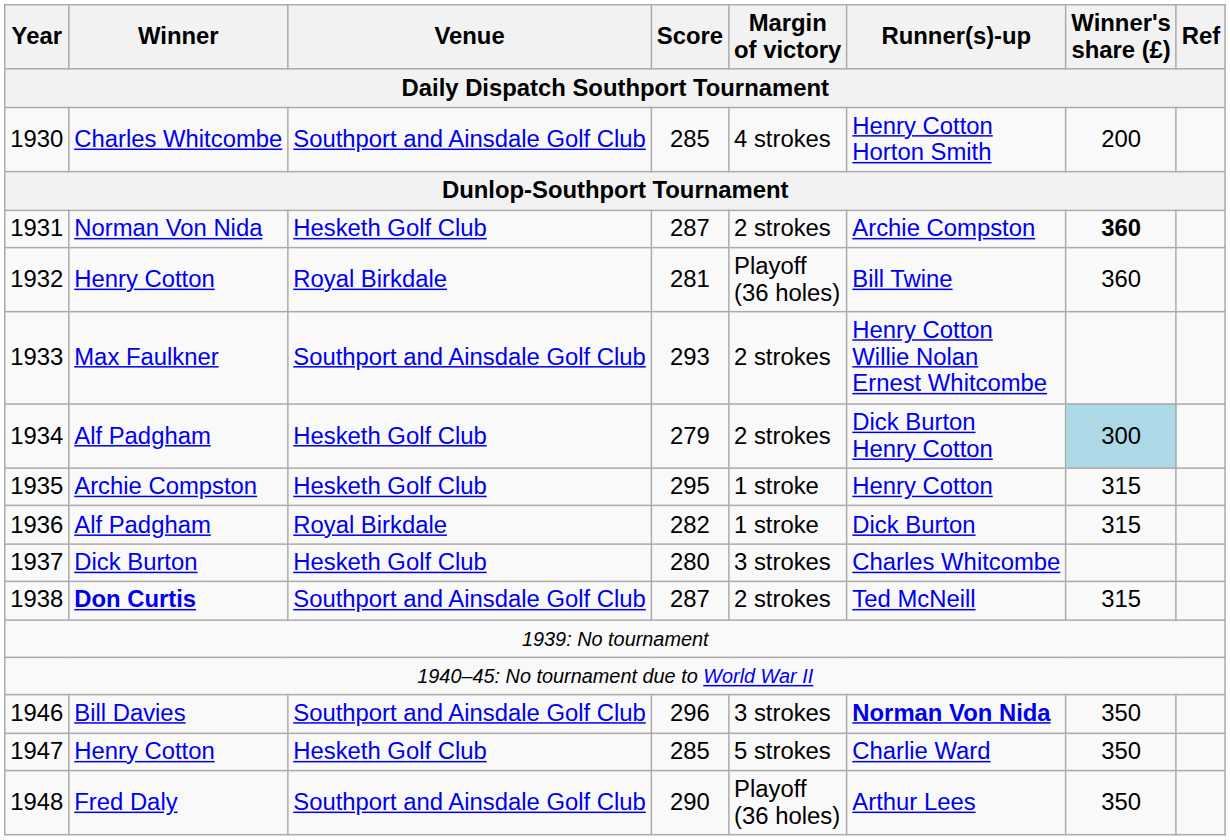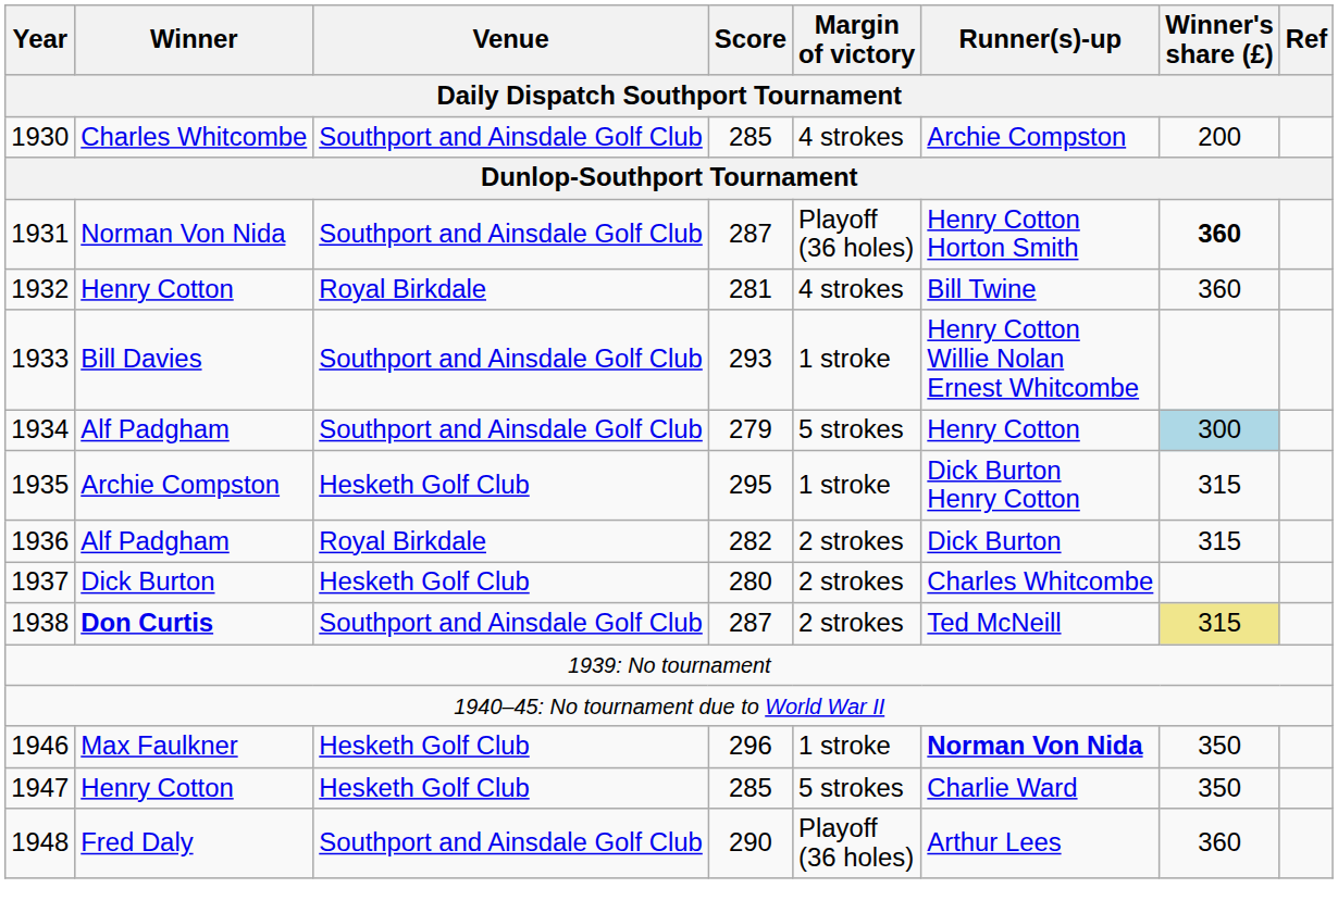 <table class=wikitable>
 <tr>
 <th>Year</th>
 <th>Winner</th>
 <th>Venue</th>
 <th>Score</th>
 <th>Margin<br>of victory</th>
 <th>Runner(s)-up</th>
 <th>Winner's<br>share (£)</th>
 <th>Ref</th>
 </tr>
 <tr>
 <th colspan=8>Daily Dispatch Southport Tournament</th>
 </tr>
 <tr>
 <td align=center>1930</td>
 <td> <a href='#'>Charles Whitcombe</a></td>
 <td><a href='#'>Southport and Ainsdale Golf Club</a></td>
 <td align=center>285</td>
 <td>4 strokes</td>
-<td> <a href='#'>Henry Cotton</a><br> <a href='#'>Horton Smith</a></td>
+<td> <a href='#'>Archie Compston</a></td>
 <td align=center>200</td>
 <td></td>
 </tr>
 <tr>
 <th colspan=8>Dunlop-Southport Tournament</th>
 </tr>
 <tr>
 <td align=center>1931</td>
 <td> <a href='#'>Norman Von Nida</a></td>
-<td><a href='#'>Hesketh Golf Club</a></td>
+<td><a href='#'>Southport and Ainsdale Golf Club</a></td>
 <td align=center>287</td>
-<td>2 strokes</td>
-<td> <a href='#'>Archie Compston</a></td>
+<td>Playoff<br>(36 holes)</td>
+<td> <a href='#'>Henry Cotton</a><br> <a href='#'>Horton Smith</a></td>
 <td align=center><strong>360</strong></td>
 <td></td>
 </tr>
 <tr>
 <td align=center>1932</td>
 <td> <a href='#'>Henry Cotton</a></td>
 <td><a href='#'>Royal Birkdale</a></td>
 <td align=center>281</td>
-<td>Playoff<br>(36 holes)</td>
+<td>4 strokes</td>
 <td> <a href='#'>Bill Twine</a></td>
 <td align=center>360</td>
 <td></td>
 </tr>
 <tr>
 <td align=center>1933</td>
-<td> <a href='#'>Max Faulkner</a></td>
+<td> <a href='#'>Bill Davies</a></td>
 <td><a href='#'>Southport and Ainsdale Golf Club</a></td>
 <td align=center>293</td>
-<td>2 strokes</td>
+<td>1 stroke</td>
 <td> <a href='#'>Henry Cotton</a><br> <a href='#'>Willie Nolan</a><br> <a href='#'>Ernest Whitcombe</a></td>
 <td align=center></td>
 <td></td>
 </tr>
 <tr>
 <td align=center>1934</td>
 <td> <a href='#'>Alf Padgham</a></td>
-<td><a href='#'>Hesketh Golf Club</a></td>
+<td><a href='#'>Southport and Ainsdale Golf Club</a></td>
 <td align=center>279</td>
-<td>2 strokes</td>
-<td> <a href='#'>Dick Burton</a><br> <a href='#'>Henry Cotton</a></td>
+<td>5 strokes</td>
+<td> <a href='#'>Henry Cotton</a></td>
 <td align=center style="background: lightblue;">300</td>
 <td></td>
 </tr>
 <tr>
 <td align=center>1935</td>
 <td> <a href='#'>Archie Compston</a></td>
 <td><a href='#'>Hesketh Golf Club</a></td>
 <td align=center>295</td>
 <td>1 stroke</td>
-<td> <a href='#'>Henry Cotton</a></td>
+<td> <a href='#'>Dick Burton</a><br> <a href='#'>Henry Cotton</a></td>
 <td align=center>315</td>
 <td></td>
 </tr>
 <tr>
 <td align=center>1936</td>
 <td> <a href='#'>Alf Padgham</a></td>
 <td><a href='#'>Royal Birkdale</a></td>
 <td align=center>282</td>
-<td>1 stroke</td>
+<td>2 strokes</td>
 <td> <a href='#'>Dick Burton</a></td>
 <td align=center>315</td>
 <td></td>
 </tr>
 <tr>
 <td align=center>1937</td>
 <td> <a href='#'>Dick Burton</a></td>
 <td><a href='#'>Hesketh Golf Club</a></td>
 <td align=center>280</td>
-<td>3 strokes</td>
+<td>2 strokes</td>
 <td> <a href='#'>Charles Whitcombe</a></td>
 <td align=center></td>
 <td></td>
 </tr>
 <tr>
 <td align=center>1938</td>
 <td><strong> <a href='#'>Don Curtis</a></strong></td>
 <td><a href='#'>Southport and Ainsdale Golf Club</a></td>
 <td align=center>287</td>
 <td>2 strokes</td>
 <td> <a href='#'>Ted McNeill</a></td>
-<td align=center>315</td>
+<td align=center style="background: khaki;">315</td>
 <td></td>
 </tr>
 <tr>
 <td colspan=8 align=center><small><em>1939: No tournament</em></small></td>
 </tr>
 <tr>
 <td colspan=8 align=center><small><em>1940–45: No tournament due to <a href='#'>World War II</a></em></small></td>
 </tr>
 <tr>
 <td align=center>1946</td>
-<td> <a href='#'>Bill Davies</a></td>
-<td><a href='#'>Southport and Ainsdale Golf Club</a></td>
+<td> <a href='#'>Max Faulkner</a></td>
+<td><a href='#'>Hesketh Golf Club</a></td>
 <td align=center>296</td>
-<td>3 strokes</td>
+<td>1 stroke</td>
 <td><strong> <a href='#'>Norman Von Nida</a></strong></td>
 <td align=center>350</td>
 <td></td>
 </tr>
 <tr>
 <td align=center>1947</td>
 <td> <a href='#'>Henry Cotton</a></td>
 <td><a href='#'>Hesketh Golf Club</a></td>
 <td align=center>285</td>
 <td>5 strokes</td>
 <td> <a href='#'>Charlie Ward</a></td>
 <td align=center>350</td>
 <td></td>
 </tr>
 <tr>
 <td align=center>1948</td>
 <td> <a href='#'>Fred Daly</a></td>
 <td><a href='#'>Southport and Ainsdale Golf Club</a></td>
 <td align=center>290</td>
 <td>Playoff<br>(36 holes)</td>
 <td> <a href='#'>Arthur Lees</a></td>
-<td align=center>350</td>
+<td align=center>360</td>
 <td></td>
 </tr>
 </table>
